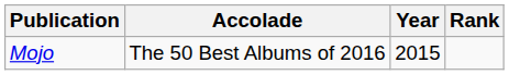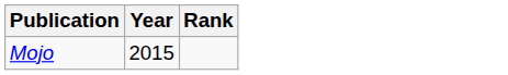 <table class="sortable wikitable">
 <tr>
 <th>Publication</th>
-<th>Accolade</th>
 <th>Year</th>
 <th>Rank</th>
 </tr>
 <tr>
 <td><em><a href='#'>Mojo</a></em></td>
-<td>The 50 Best Albums of 2016</td>
 <td>2015</td>
 <td></td>
 </tr>
 </table>
